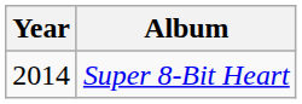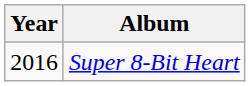 <table class="wikitable">
 <tr>
 <th rowspan="1">Year</th>
 <th rowspan="1">Album</th>
 </tr>
 <tr>
-<td>2014</td>
+<td>2016</td>
 <td><em><a href='#'>Super 8-Bit Heart</a></em></td>
 </tr>
 </table>
